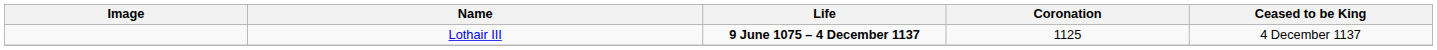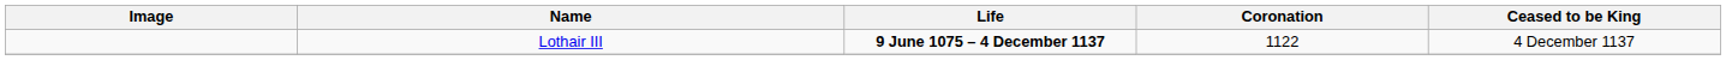 <table width=90% class="wikitable">
 <tr>
 <th width=8%>Image</th>
 <th width=15%>Name</th>
 <th width=8%>Life</th>
 <th width=8%>Coronation</th>
 <th width=8%>Ceased to be King</th>
 </tr>
 <tr>
 <td align="center"></td>
 <td align="center"><a href='#'>Lothair III</a></td>
 <td align="center"><strong>9 June 1075 – 4 December 1137</strong></td>
-<td align="center">1125</td>
+<td align="center">1122</td>
 <td align="center">4 December 1137</td>
 </tr>
 <tr>
 </tr>
 </table>
